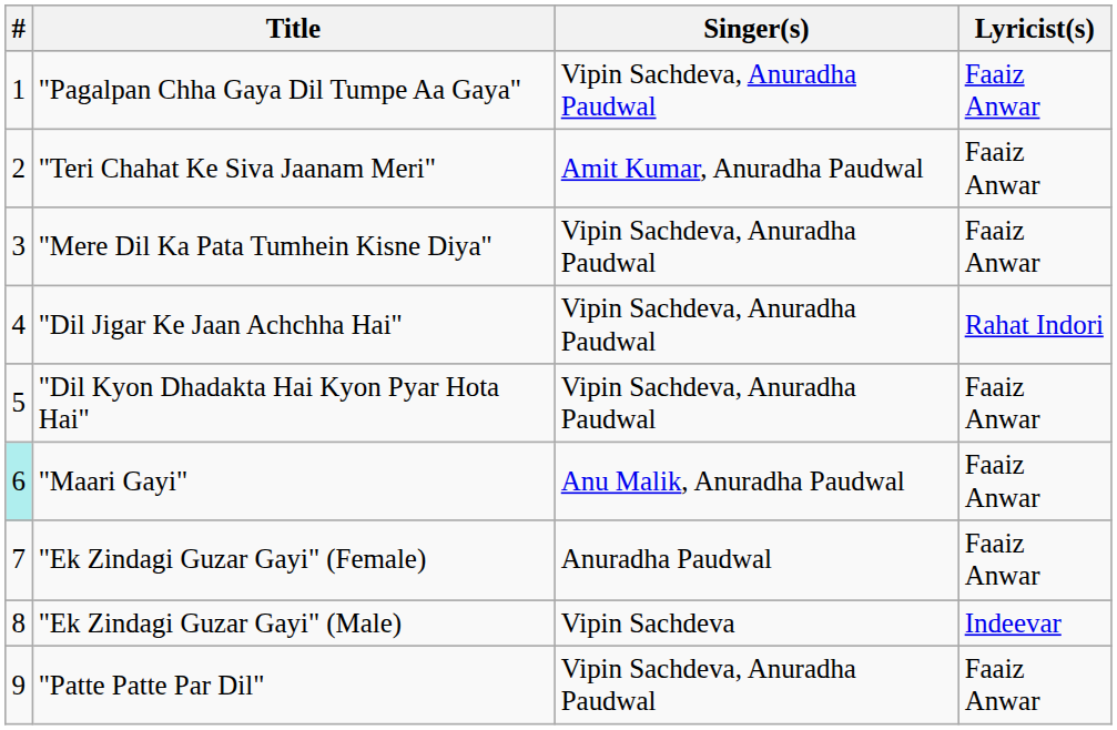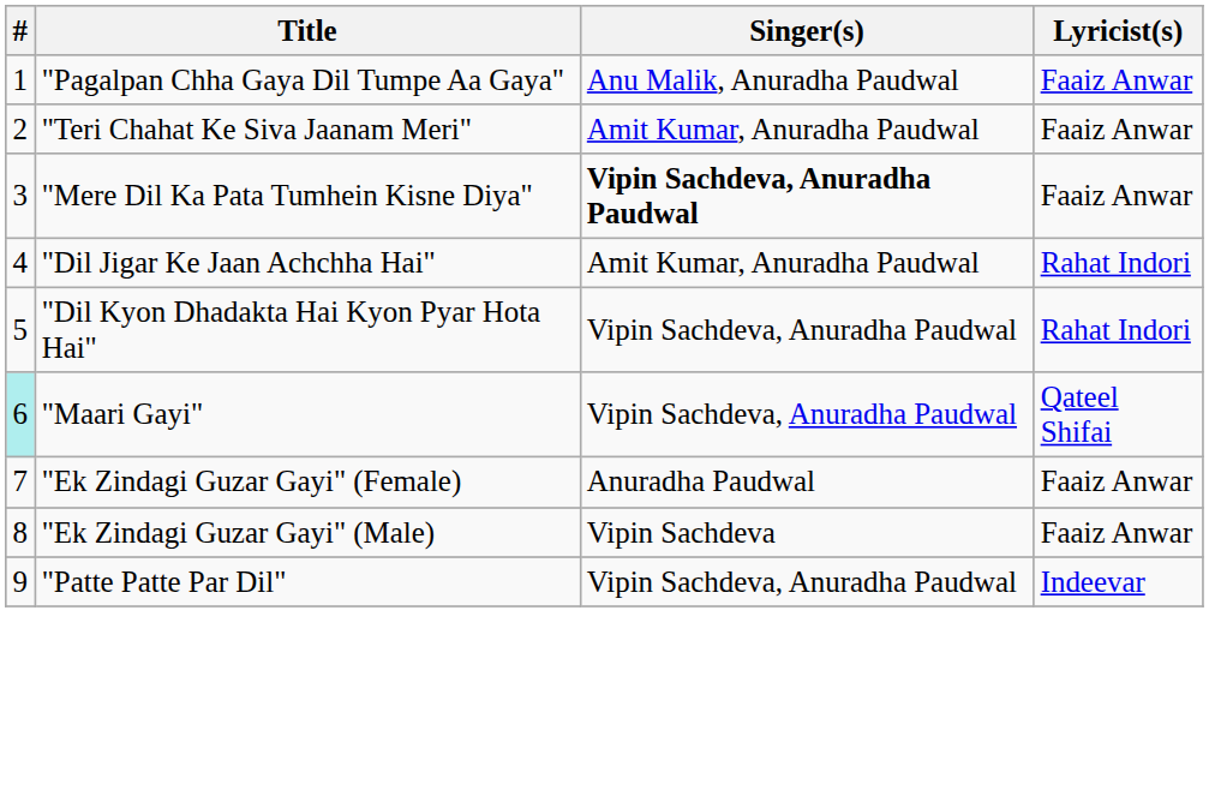 <table class="wikitable" style="font-size:95%;">
 <tr>
 <th>#</th>
 <th>Title</th>
 <th>Singer(s)</th>
 <th>Lyricist(s)</th>
 </tr>
 <tr>
 <td>1</td>
 <td>"Pagalpan Chha Gaya Dil Tumpe Aa Gaya"</td>
-<td>Vipin Sachdeva, <a href='#'>Anuradha Paudwal</a></td>
+<td><a href='#'>Anu Malik</a>, Anuradha Paudwal</td>
 <td><a href='#'>Faaiz Anwar</a></td>
 </tr>
 <tr>
 <td>2</td>
 <td>"Teri Chahat Ke Siva Jaanam Meri"</td>
 <td><a href='#'>Amit Kumar</a>, Anuradha Paudwal</td>
 <td>Faaiz Anwar</td>
 </tr>
 <tr>
 <td>3</td>
 <td>"Mere Dil Ka Pata Tumhein Kisne Diya"</td>
-<td>Vipin Sachdeva, Anuradha Paudwal</td>
+<td><strong>Vipin Sachdeva, Anuradha Paudwal</strong></td>
 <td>Faaiz Anwar</td>
 </tr>
 <tr>
 <td>4</td>
 <td>"Dil Jigar Ke Jaan Achchha Hai"</td>
-<td>Vipin Sachdeva, Anuradha Paudwal</td>
+<td>Amit Kumar, Anuradha Paudwal</td>
 <td><a href='#'>Rahat Indori</a></td>
 </tr>
 <tr>
 <td>5</td>
 <td>"Dil Kyon Dhadakta Hai Kyon Pyar Hota Hai"</td>
 <td>Vipin Sachdeva, Anuradha Paudwal</td>
-<td>Faaiz Anwar</td>
+<td><a href='#'>Rahat Indori</a></td>
 </tr>
 <tr>
 <td style="background: paleturquoise;">6</td>
 <td>"Maari Gayi"</td>
-<td><a href='#'>Anu Malik</a>, Anuradha Paudwal</td>
-<td>Faaiz Anwar</td>
+<td>Vipin Sachdeva, <a href='#'>Anuradha Paudwal</a></td>
+<td><a href='#'>Qateel Shifai</a></td>
 </tr>
 <tr>
 <td>7</td>
 <td>"Ek Zindagi Guzar Gayi" (Female)</td>
 <td>Anuradha Paudwal</td>
 <td>Faaiz Anwar</td>
 </tr>
 <tr>
 <td>8</td>
 <td>"Ek Zindagi Guzar Gayi" (Male)</td>
 <td>Vipin Sachdeva</td>
-<td><a href='#'>Indeevar</a></td>
+<td>Faaiz Anwar</td>
 </tr>
 <tr>
 <td>9</td>
 <td>"Patte Patte Par Dil"</td>
 <td>Vipin Sachdeva, Anuradha Paudwal</td>
-<td>Faaiz Anwar</td>
+<td><a href='#'>Indeevar</a></td>
 </tr>
 </table>
